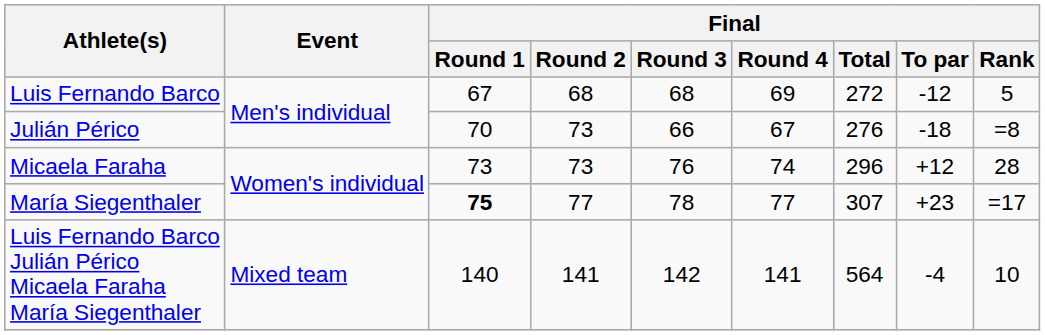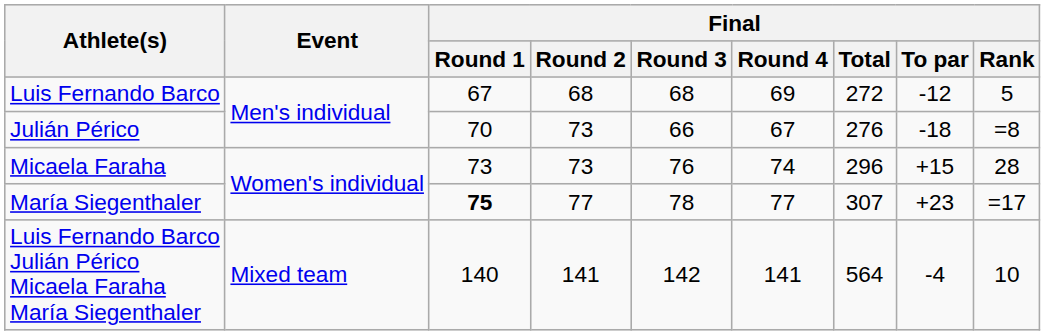 <table class="wikitable" border="1" style="font-size:90%;text-align:center">
 <tr>
 <th rowspan=2>Athlete(s)</th>
 <th rowspan=2>Event</th>
 <th colspan=7>Final</th>
 </tr>
 <tr>
 <th>Round 1</th>
 <th>Round 2</th>
 <th>Round 3</th>
 <th>Round 4</th>
 <th>Total</th>
 <th>To par</th>
 <th>Rank</th>
 </tr>
 <tr>
 <td align=left><a href='#'>Luis Fernando Barco</a></td>
 <td align=left rowspan=2><a href='#'>Men's individual</a></td>
 <td>67</td>
 <td>68</td>
 <td>68</td>
 <td>69</td>
 <td>272</td>
 <td>-12</td>
 <td>5</td>
 </tr>
 <tr>
 <td align=left><a href='#'>Julián Périco</a></td>
 <td>70</td>
 <td>73</td>
 <td>66</td>
 <td>67</td>
 <td>276</td>
 <td>-18</td>
 <td>=8</td>
 </tr>
 <tr>
 <td align=left><a href='#'>Micaela Faraha</a></td>
 <td align=left rowspan=2><a href='#'>Women's individual</a></td>
 <td>73</td>
 <td>73</td>
 <td>76</td>
 <td>74</td>
 <td>296</td>
-<td>+12</td>
+<td>+15</td>
 <td>28</td>
 </tr>
 <tr>
 <td align=left><a href='#'>María Siegenthaler</a></td>
 <td><strong>75</strong></td>
 <td>77</td>
 <td>78</td>
 <td>77</td>
 <td>307</td>
 <td>+23</td>
 <td>=17</td>
 </tr>
 <tr>
 <td align=left><a href='#'>Luis Fernando Barco</a><br><a href='#'>Julián Périco</a><br><a href='#'>Micaela Faraha</a><br><a href='#'>María Siegenthaler</a></td>
 <td align=left><a href='#'>Mixed team</a></td>
 <td>140</td>
 <td>141</td>
 <td>142</td>
 <td>141</td>
 <td>564</td>
 <td>-4</td>
 <td>10</td>
 </tr>
 </table>
